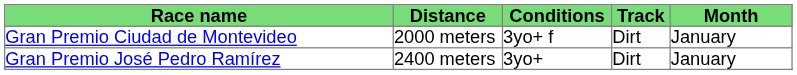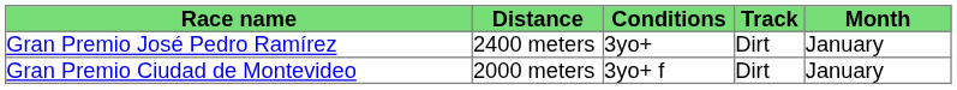 <table class = "sortable" | border="1" cellpadding="0" style="border-collapse: collapse; font-size:90%">
 <tr bgcolor="#77dd77" align="center">
 <th>Race name</th>
 <th>Distance</th>
 <th>Conditions</th>
 <th>Track</th>
 <th>Month</th>
 </tr>
 <tr>
+<td width="305"><a href='#'>Gran Premio José Pedro Ramírez</a></td>
+<td width="85">2400 meters</td>
+<td width="85">3yo+</td>
+<td width="45">Dirt</td>
+<td width="95">January</td>
+</tr>
+<tr>
 <td><a href='#'>Gran Premio Ciudad de Montevideo</a></td>
 <td>2000 meters</td>
 <td>3yo+ f</td>
 <td>Dirt</td>
 <td>January</td>
 </tr>
-<tr>
-<td width="305"><a href='#'>Gran Premio José Pedro Ramírez</a></td>
-<td width="85">2400 meters</td>
-<td width="85">3yo+</td>
-<td width="45">Dirt</td>
-<td width="95">January</td>
-</tr>
 </table>
